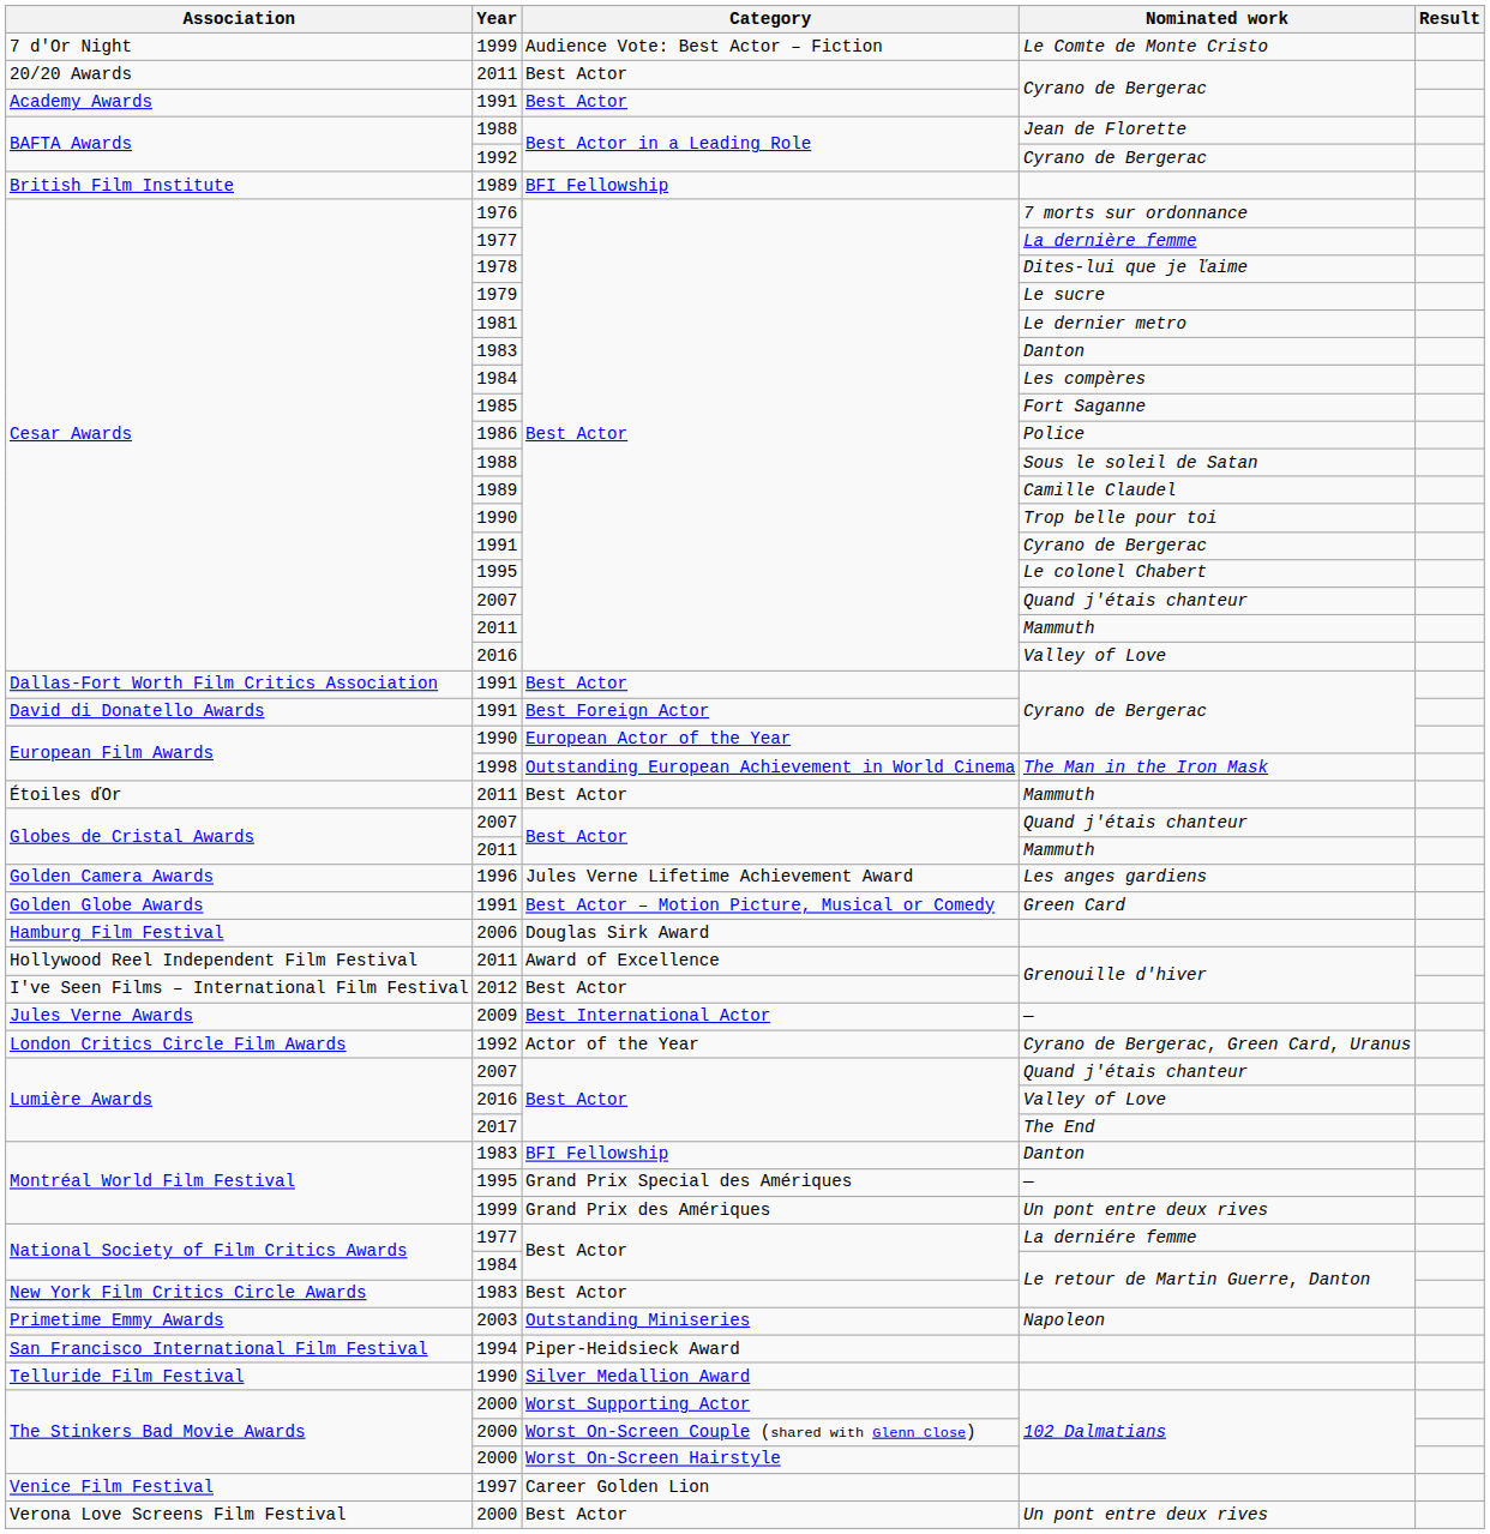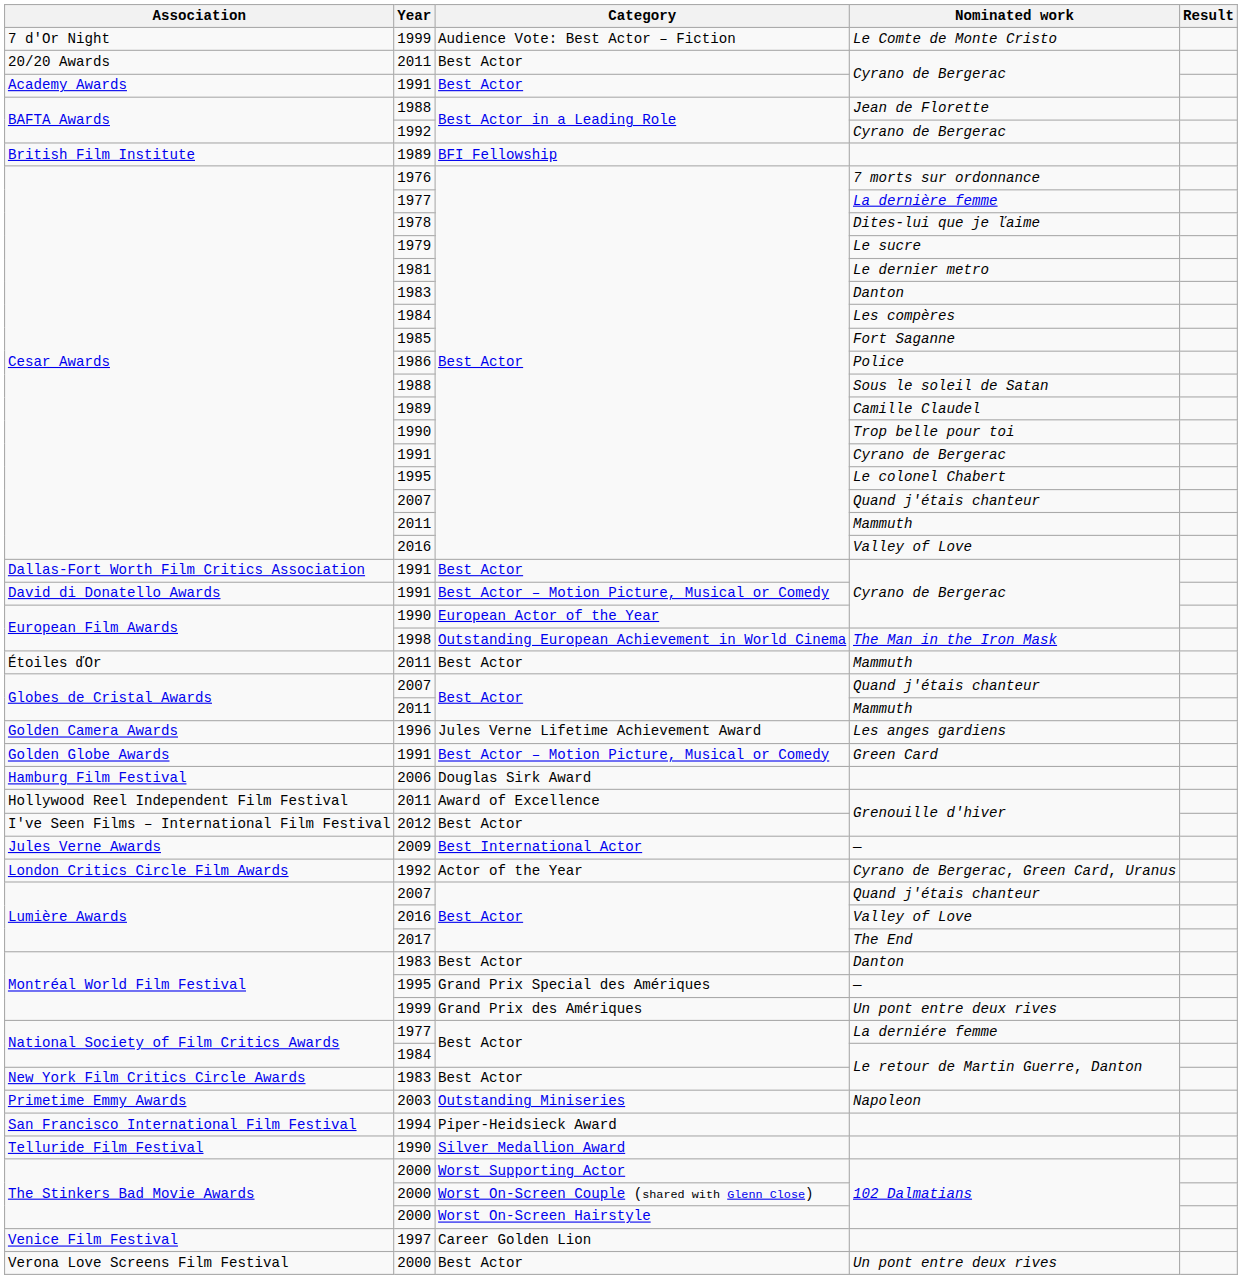 <table class="wikitable sortable">
 <tr>
 <th>Association</th>
 <th>Year</th>
 <th>Category</th>
 <th>Nominated work</th>
 <th>Result</th>
 </tr>
 <tr>
 <td>7 d'Or Night</td>
 <td>1999</td>
 <td>Audience Vote: Best Actor – Fiction</td>
 <td><em>Le Comte de Monte Cristo</em></td>
 <td></td>
 </tr>
 <tr>
 <td>20/20 Awards</td>
 <td>2011</td>
 <td>Best Actor</td>
 <td rowspan="2"><em>Cyrano de Bergerac</em></td>
 <td></td>
 </tr>
 <tr>
 <td><a href='#'>Academy Awards</a></td>
 <td>1991</td>
 <td><a href='#'>Best Actor</a></td>
 <td></td>
 </tr>
 <tr>
 <td rowspan="2"><a href='#'>BAFTA Awards</a></td>
 <td>1988</td>
 <td rowspan="2"><a href='#'>Best Actor in a Leading Role</a></td>
 <td><em>Jean de Florette</em></td>
 <td></td>
 </tr>
 <tr>
 <td>1992</td>
 <td><em>Cyrano de Bergerac</em></td>
 <td></td>
 </tr>
 <tr>
 <td><a href='#'>British Film Institute</a></td>
 <td>1989</td>
 <td><a href='#'>BFI Fellowship</a></td>
 <td></td>
 <td></td>
 </tr>
 <tr>
 <td rowspan="17"><a href='#'>Cesar Awards</a></td>
 <td>1976</td>
 <td rowspan="17"><a href='#'>Best Actor</a></td>
 <td><em>7 morts sur ordonnance</em></td>
 <td></td>
 </tr>
 <tr>
 <td>1977</td>
 <td><em><a href='#'>La dernière femme</a></em></td>
 <td></td>
 </tr>
 <tr>
 <td>1978</td>
 <td><em>Dites-lui que je ľaime</em></td>
 <td></td>
 </tr>
 <tr>
 <td>1979</td>
 <td><em>Le sucre</em></td>
 <td></td>
 </tr>
 <tr>
 <td>1981</td>
 <td><em>Le dernier metro</em></td>
 <td></td>
 </tr>
 <tr>
 <td>1983</td>
 <td><em>Danton</em></td>
 <td></td>
 </tr>
 <tr>
 <td>1984</td>
 <td><em>Les compères</em></td>
 <td></td>
 </tr>
 <tr>
 <td>1985</td>
 <td><em>Fort Saganne</em></td>
 <td></td>
 </tr>
 <tr>
 <td>1986</td>
 <td><em>Police</em></td>
 <td></td>
 </tr>
 <tr>
 <td>1988</td>
 <td><em>Sous le soleil de Satan</em></td>
 <td></td>
 </tr>
 <tr>
 <td>1989</td>
 <td><em>Camille Claudel</em></td>
 <td></td>
 </tr>
 <tr>
 <td>1990</td>
 <td><em>Trop belle pour toi</em></td>
 <td></td>
 </tr>
 <tr>
 <td>1991</td>
 <td><em>Cyrano de Bergerac</em></td>
 <td></td>
 </tr>
 <tr>
 <td>1995</td>
 <td><em>Le colonel Chabert</em></td>
 <td></td>
 </tr>
 <tr>
 <td>2007</td>
 <td><em>Quand j'étais chanteur</em></td>
 <td></td>
 </tr>
 <tr>
 <td>2011</td>
 <td><em>Mammuth</em></td>
 <td></td>
 </tr>
 <tr>
 <td>2016</td>
 <td><em>Valley of Love</em></td>
 <td></td>
 </tr>
 <tr>
 <td><a href='#'>Dallas-Fort Worth Film Critics Association</a></td>
 <td>1991</td>
 <td><a href='#'>Best Actor</a></td>
 <td rowspan="3"><em>Cyrano de Bergerac</em></td>
 <td></td>
 </tr>
 <tr>
 <td><a href='#'>David di Donatello Awards</a></td>
 <td>1991</td>
-<td><a href='#'>Best Foreign Actor</a></td>
+<td><a href='#'>Best Actor – Motion Picture, Musical or Comedy</a></td>
 <td></td>
 </tr>
 <tr>
 <td rowspan="2"><a href='#'>European Film Awards</a></td>
 <td>1990</td>
 <td><a href='#'>European Actor of the Year</a></td>
 <td></td>
 </tr>
 <tr>
 <td>1998</td>
 <td><a href='#'>Outstanding European Achievement in World Cinema</a></td>
 <td><em><a href='#'>The Man in the Iron Mask</a></em></td>
 <td></td>
 </tr>
 <tr>
 <td>Étoiles ďOr</td>
 <td>2011</td>
 <td>Best Actor</td>
 <td><em>Mammuth</em></td>
 <td></td>
 </tr>
 <tr>
 <td rowspan="2"><a href='#'>Globes de Cristal Awards</a></td>
 <td>2007</td>
 <td rowspan="2"><a href='#'>Best Actor</a></td>
 <td><em>Quand j'étais chanteur</em></td>
 <td></td>
 </tr>
 <tr>
 <td>2011</td>
 <td><em>Mammuth</em></td>
 <td></td>
 </tr>
 <tr>
 <td><a href='#'>Golden Camera Awards</a></td>
 <td>1996</td>
 <td>Jules Verne Lifetime Achievement Award</td>
 <td><em>Les anges gardiens</em></td>
 <td></td>
 </tr>
 <tr>
 <td><a href='#'>Golden Globe Awards</a></td>
 <td>1991</td>
 <td><a href='#'>Best Actor – Motion Picture, Musical or Comedy</a></td>
 <td><em>Green Card</em></td>
 <td></td>
 </tr>
 <tr>
 <td><a href='#'>Hamburg Film Festival</a></td>
 <td>2006</td>
 <td>Douglas Sirk Award</td>
 <td></td>
 <td></td>
 </tr>
 <tr>
 <td>Hollywood Reel Independent Film Festival</td>
 <td>2011</td>
 <td>Award of Excellence</td>
 <td rowspan="2"><em>Grenouille d'hiver</em></td>
 <td></td>
 </tr>
 <tr>
 <td>I've Seen Films – International Film Festival</td>
 <td>2012</td>
 <td>Best Actor</td>
 <td></td>
 </tr>
 <tr>
 <td><a href='#'>Jules Verne Awards</a></td>
 <td>2009</td>
 <td><a href='#'>Best International Actor</a></td>
 <td>—</td>
 <td></td>
 </tr>
 <tr>
 <td><a href='#'>London Critics Circle Film Awards</a></td>
 <td>1992</td>
 <td>Actor of the Year</td>
 <td><em>Cyrano de Bergerac</em>, <em>Green Card</em>, <em>Uranus</em></td>
 <td></td>
 </tr>
 <tr>
 <td rowspan="3"><a href='#'>Lumière Awards</a></td>
 <td>2007</td>
 <td rowspan="3"><a href='#'>Best Actor</a></td>
 <td><em>Quand j'étais chanteur</em></td>
 <td></td>
 </tr>
 <tr>
 <td>2016</td>
 <td><em>Valley of Love</em></td>
 <td></td>
 </tr>
 <tr>
 <td>2017</td>
 <td><em>The End</em></td>
 <td></td>
 </tr>
 <tr>
 <td rowspan="3"><a href='#'>Montréal World Film Festival</a></td>
 <td>1983</td>
-<td><a href='#'>BFI Fellowship</a></td>
+<td>Best Actor</td>
 <td><em>Danton</em></td>
 <td></td>
 </tr>
 <tr>
 <td>1995</td>
 <td>Grand Prix Special des Amériques</td>
 <td>—</td>
 <td></td>
 </tr>
 <tr>
 <td>1999</td>
 <td>Grand Prix des Amériques</td>
 <td><em>Un pont entre deux rives</em></td>
 <td></td>
 </tr>
 <tr>
 <td rowspan="2"><a href='#'>National Society of Film Critics Awards</a></td>
 <td>1977</td>
 <td rowspan="2">Best Actor</td>
 <td><em>La derniére femme</em></td>
 <td></td>
 </tr>
 <tr>
 <td>1984</td>
 <td rowspan="2"><em>Le retour de Martin Guerre</em>, <em>Danton</em></td>
 <td></td>
 </tr>
 <tr>
 <td><a href='#'>New York Film Critics Circle Awards</a></td>
 <td>1983</td>
 <td>Best Actor</td>
 <td></td>
 </tr>
 <tr>
 <td><a href='#'>Primetime Emmy Awards</a></td>
 <td>2003</td>
 <td><a href='#'>Outstanding Miniseries</a></td>
 <td><em>Napoleon</em></td>
 <td></td>
 </tr>
 <tr>
 <td><a href='#'>San Francisco International Film Festival</a></td>
 <td>1994</td>
 <td>Piper-Heidsieck Award</td>
 <td></td>
 <td></td>
 </tr>
 <tr>
 <td><a href='#'>Telluride Film Festival</a></td>
 <td>1990</td>
 <td><a href='#'>Silver Medallion Award</a></td>
 <td></td>
 <td></td>
 </tr>
 <tr>
 <td rowspan="3"><a href='#'>The Stinkers Bad Movie Awards</a></td>
 <td>2000</td>
 <td><a href='#'>Worst Supporting Actor</a></td>
 <td rowspan="3"><em><a href='#'>102 Dalmatians</a></em></td>
 <td></td>
 </tr>
 <tr>
 <td>2000</td>
 <td><a href='#'>Worst On-Screen Couple</a> (<small>shared with <a href='#'>Glenn Close</a></small>)</td>
 <td></td>
 </tr>
 <tr>
 <td>2000</td>
 <td><a href='#'>Worst On-Screen Hairstyle</a></td>
 <td></td>
 </tr>
 <tr>
 <td><a href='#'>Venice Film Festival</a></td>
 <td>1997</td>
 <td>Career Golden Lion</td>
 <td></td>
 <td></td>
 </tr>
 <tr>
 <td>Verona Love Screens Film Festival</td>
 <td>2000</td>
 <td>Best Actor</td>
 <td><em>Un pont entre deux rives</em></td>
 <td></td>
 </tr>
 </table>
